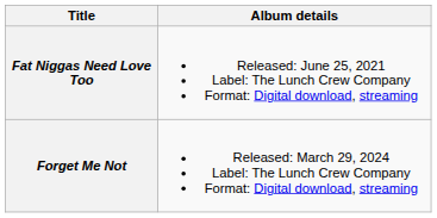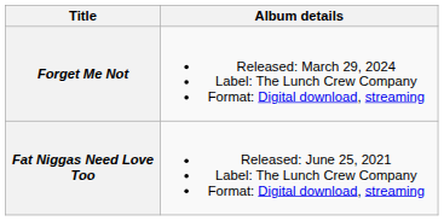 <table class="wikitable plainrowheaders" style="text-align:center;">
 <tr>
 <th scope="col" style="width:11em;">Title</th>
 <th scope="col" style="width:20em;">Album details</th>
 </tr>
 <tr>
+<th scope="row"><em>Forget Me Not</em></th>
+<td><br><ul><li>Released: March 29, 2024</li><li>Label: The Lunch Crew Company</li><li>Format: <a href='#'>Digital download</a>, <a href='#'>streaming</a></li></ul></td>
+</tr>
+<tr>
 <th scope="row"><em>Fat Niggas Need Love Too</em></th>
 <td><br><ul><li>Released: June 25, 2021</li><li>Label: The Lunch Crew Company</li><li>Format: <a href='#'>Digital download</a>, <a href='#'>streaming</a></li></ul></td>
 </tr>
-<tr>
-<th scope="row"><em>Forget Me Not</em></th>
-<td><br><ul><li>Released: March 29, 2024</li><li>Label: The Lunch Crew Company</li><li>Format: <a href='#'>Digital download</a>, <a href='#'>streaming</a></li></ul></td>
-</tr>
 </table>
